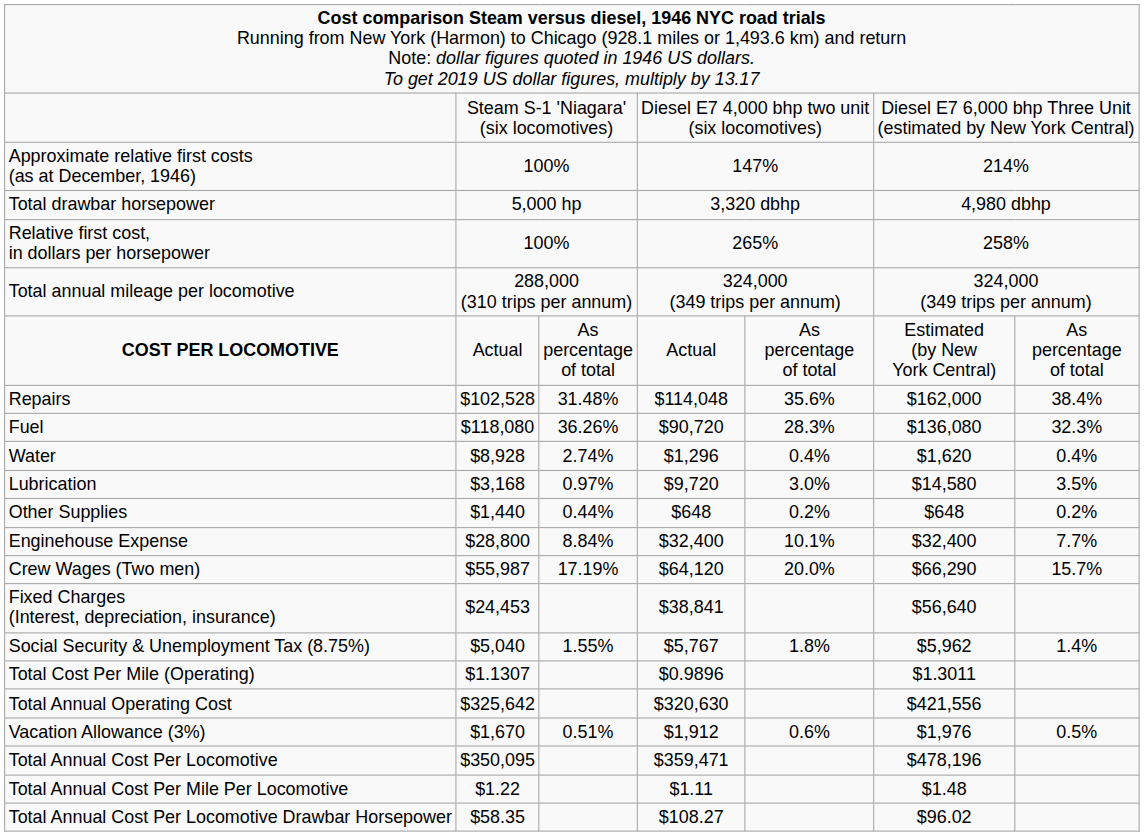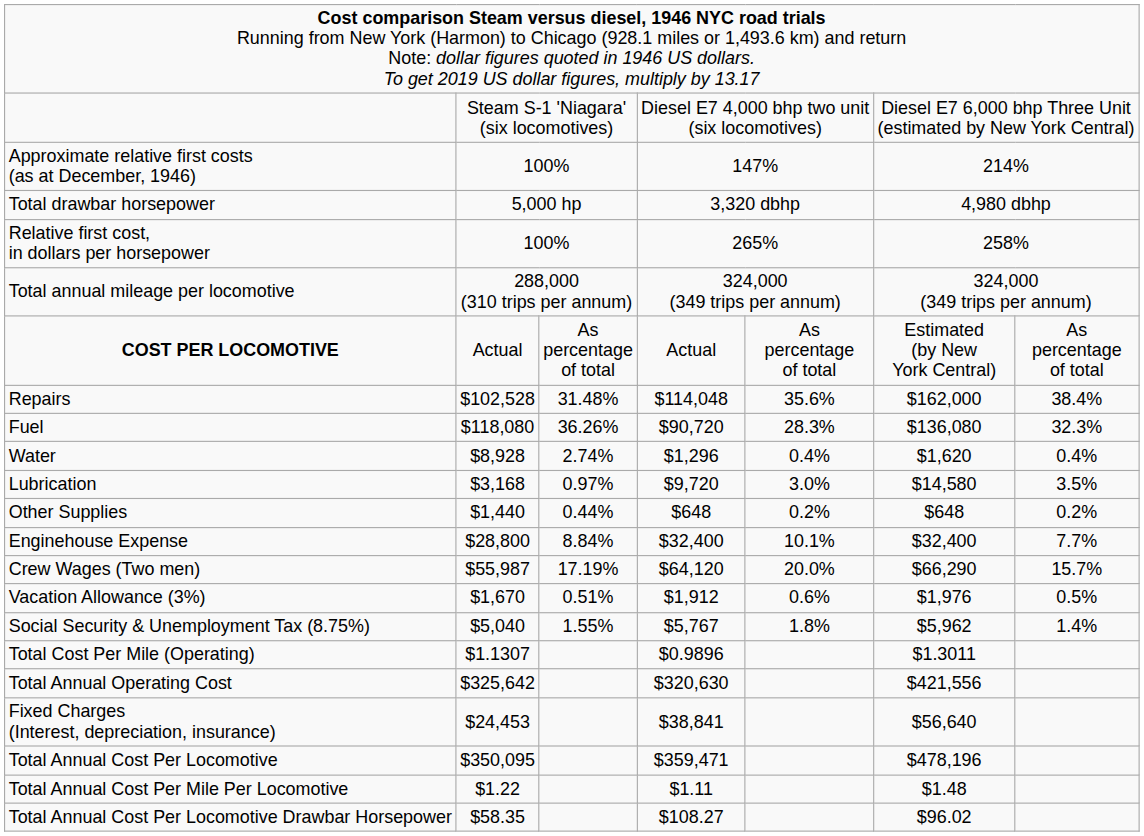 <table class="wikitable">
 <tr>
 <td colspan="7" align="center"><strong>Cost comparison Steam versus diesel, 1946 NYC road trials</strong><br>Running from New York (Harmon) to Chicago (928.1 miles or 1,493.6 km)  and return<br> Note: <em>dollar figures quoted in 1946 US dollars. <br>To get 2019 US dollar figures, multiply by 13.17</em></td>
 </tr>
 <tr>
 <td></td>
 <td colspan="2" align="center">Steam S-1 'Niagara' <br>(six locomotives)</td>
 <td colspan="2" align="center">Diesel E7 4,000 bhp two unit <br>(six locomotives)</td>
 <td colspan="2" align="center">Diesel E7 6,000 bhp Three Unit <br>(estimated by New York Central)</td>
 </tr>
 <tr>
 <td>Approximate relative first costs <br>(as at December, 1946)</td>
 <td colspan="2" align="center">100%</td>
 <td colspan="2" align="center">147%</td>
 <td colspan="2" align="center">214%</td>
 </tr>
 <tr>
 <td>Total drawbar horsepower</td>
 <td colspan="2" align="center">5,000 hp</td>
 <td colspan="2" align="center">3,320 dbhp</td>
 <td colspan="2" align="center">4,980	dbhp</td>
 </tr>
 <tr>
 <td>Relative first cost,<br> in dollars per horsepower</td>
 <td colspan="2" align="center">100%</td>
 <td colspan="2" align="center">265%</td>
 <td colspan="2" align="center">258%</td>
 </tr>
 <tr>
 <td>Total annual mileage per locomotive</td>
 <td colspan="2" align="center">288,000 <br>(310 trips per annum)</td>
 <td colspan="2" align="center">324,000 <br>(349 trips per annum)</td>
 <td colspan="2" align="center">324,000 <br>(349 trips per annum)</td>
 </tr>
 <tr>
 <td align="center"><strong>COST PER LOCOMOTIVE</strong></td>
 <td align="center">Actual</td>
 <td align="center">As <br> percentage<br> of total</td>
 <td align="center">Actual</td>
 <td align="center">As <br> percentage<br> of total</td>
 <td align="center">Estimated <br>(by New <br>York Central)</td>
 <td align="center">As <br> percentage<br> of total</td>
 </tr>
 <tr>
 <td>Repairs</td>
 <td align="center">$102,528</td>
 <td align="center">31.48%</td>
 <td align="center">$114,048</td>
 <td align="center">35.6%</td>
 <td align="center">$162,000</td>
 <td align="center">38.4%</td>
 </tr>
 <tr>
 <td>Fuel</td>
 <td align="center">$118,080</td>
 <td align="center">36.26%</td>
 <td align="center">$90,720</td>
 <td align="center">28.3%</td>
 <td align="center">$136,080</td>
 <td align="center">32.3%</td>
 </tr>
 <tr>
 <td>Water</td>
 <td align="center">$8,928</td>
 <td align="center">2.74%</td>
 <td align="center">$1,296</td>
 <td align="center">0.4%</td>
 <td align="center">$1,620</td>
 <td align="center">0.4%</td>
 </tr>
 <tr>
 <td>Lubrication</td>
 <td align="center">$3,168</td>
 <td align="center">0.97%</td>
 <td align="center">$9,720</td>
 <td align="center">3.0%</td>
 <td align="center">$14,580</td>
 <td align="center">3.5%</td>
 </tr>
 <tr>
 <td>Other Supplies</td>
 <td align="center">$1,440</td>
 <td align="center">0.44%</td>
 <td align="center">$648</td>
 <td align="center">0.2%</td>
 <td align="center">$648</td>
 <td align="center">0.2%</td>
 </tr>
 <tr>
 <td>Enginehouse Expense</td>
 <td align="center">$28,800</td>
 <td align="center">8.84%</td>
 <td align="center">$32,400</td>
 <td align="center">10.1%</td>
 <td align="center">$32,400</td>
 <td align="center">7.7%</td>
 </tr>
 <tr>
 <td>Crew Wages (Two men)</td>
 <td align="center">$55,987</td>
 <td align="center">17.19%</td>
 <td align="center">$64,120</td>
 <td align="center">20.0%</td>
 <td align="center">$66,290</td>
 <td align="center">15.7%</td>
 </tr>
 <tr>
-<td>Fixed Charges<br> (Interest, depreciation, insurance)</td>
-<td align="center">$24,453</td>
-<td align="center"></td>
-<td align="center">$38,841</td>
-<td align="center"></td>
-<td align="center">$56,640</td>
-<td align="center"></td>
+<td>Vacation Allowance (3%)</td>
+<td align="center">$1,670</td>
+<td align="center">0.51%</td>
+<td align="center">$1,912</td>
+<td align="center">0.6%</td>
+<td align="center">$1,976</td>
+<td align="center">0.5%</td>
 </tr>
 <tr>
 <td>Social Security & Unemployment Tax (8.75%)</td>
 <td align="center">$5,040</td>
 <td align="center">1.55%</td>
 <td align="center">$5,767</td>
 <td align="center">1.8%</td>
 <td align="center">$5,962</td>
 <td align="center">1.4%</td>
 </tr>
 <tr>
 <td>Total Cost Per Mile (Operating)</td>
 <td align="center">$1.1307</td>
 <td align="center"></td>
 <td align="center">$0.9896</td>
 <td align="center"></td>
 <td align="center">$1.3011</td>
 <td align="center"></td>
 </tr>
 <tr>
 <td>Total Annual Operating Cost</td>
 <td align="center">$325,642</td>
 <td align="center"></td>
 <td align="center">$320,630</td>
 <td align="center"></td>
 <td align="center">$421,556</td>
 <td align="center"></td>
 </tr>
 <tr>
-<td>Vacation Allowance (3%)</td>
-<td align="center">$1,670</td>
-<td align="center">0.51%</td>
-<td align="center">$1,912</td>
-<td align="center">0.6%</td>
-<td align="center">$1,976</td>
-<td align="center">0.5%</td>
+<td>Fixed Charges<br> (Interest, depreciation, insurance)</td>
+<td align="center">$24,453</td>
+<td align="center"></td>
+<td align="center">$38,841</td>
+<td align="center"></td>
+<td align="center">$56,640</td>
+<td align="center"></td>
 </tr>
 <tr>
 <td>Total Annual Cost Per Locomotive</td>
 <td align="center">$350,095</td>
 <td align="center"></td>
 <td align="center">$359,471</td>
 <td align="center"></td>
 <td align="center">$478,196</td>
 <td align="center"></td>
 </tr>
 <tr>
 <td>Total Annual Cost Per Mile Per Locomotive</td>
 <td align="center">$1.22</td>
 <td align="center"></td>
 <td align="center">$1.11</td>
 <td align="center"></td>
 <td align="center">$1.48</td>
 <td align="center"></td>
 </tr>
 <tr>
 <td>Total Annual Cost Per Locomotive Drawbar Horsepower</td>
 <td align="center">$58.35</td>
 <td align="center"></td>
 <td align="center">$108.27</td>
 <td align="center"></td>
 <td align="center">$96.02</td>
 <td align="center"></td>
 </tr>
 </table>
